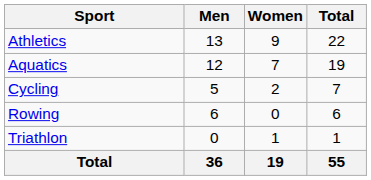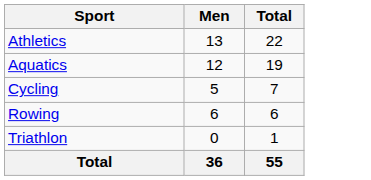 <table class="wikitable sortable" style="text-align:center;">
 <tr>
 <th width=180>Sport</th>
 <th width=55>Men</th>
-<th width=55>Women</th>
 <th width=55>Total</th>
 </tr>
 <tr>
 <td align=left><a href='#'>Athletics</a></td>
 <td>13</td>
-<td>9</td>
 <td>22</td>
 </tr>
 <tr>
 <td align=left><a href='#'>Aquatics</a></td>
 <td>12</td>
-<td>7</td>
 <td>19</td>
 </tr>
 <tr>
 <td align=left><a href='#'>Cycling</a></td>
 <td>5</td>
-<td>2</td>
 <td>7</td>
 </tr>
 <tr>
 <td align=left><a href='#'>Rowing</a></td>
 <td>6</td>
-<td>0</td>
 <td>6</td>
 </tr>
 <tr>
 <td align=left><a href='#'>Triathlon</a></td>
 <td>0</td>
 <td>1</td>
-<td>1</td>
 </tr>
 <tr>
 <th>Total</th>
 <th>36</th>
-<th>19</th>
 <th>55</th>
 </tr>
 </table>
